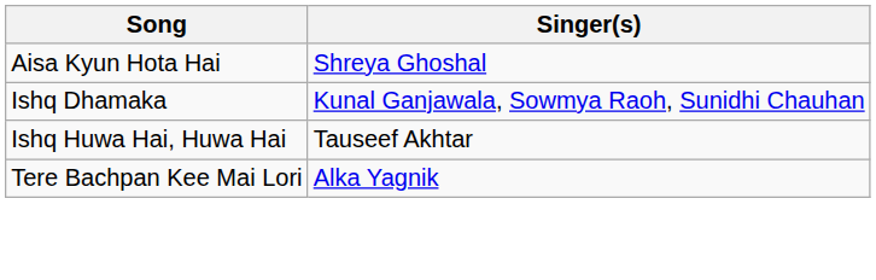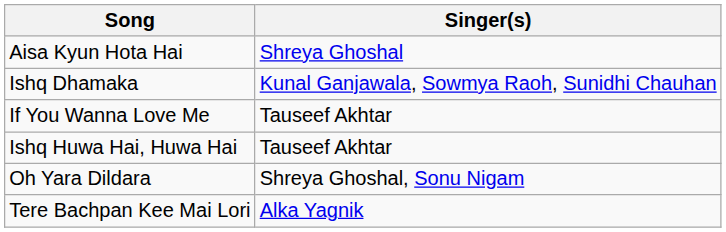 <table class="wikitable">
 <tr>
 <th>Song</th>
 <th>Singer(s)</th>
 </tr>
 <tr>
 <td>Aisa Kyun Hota Hai</td>
 <td><a href='#'>Shreya Ghoshal</a></td>
 </tr>
 <tr>
 <td>Ishq Dhamaka</td>
 <td><a href='#'>Kunal Ganjawala</a>, <a href='#'>Sowmya Raoh</a>, <a href='#'>Sunidhi Chauhan</a></td>
 </tr>
 <tr>
+<td>If You Wanna Love Me</td>
+<td>Tauseef Akhtar</td>
+</tr>
+<tr>
 <td>Ishq Huwa Hai, Huwa Hai</td>
 <td>Tauseef Akhtar</td>
+</tr>
+<tr>
+<td>Oh Yara Dildara</td>
+<td>Shreya Ghoshal, <a href='#'>Sonu Nigam</a></td>
 </tr>
 <tr>
 <td>Tere Bachpan Kee Mai Lori</td>
 <td><a href='#'>Alka Yagnik</a></td>
 </tr>
 </table>
